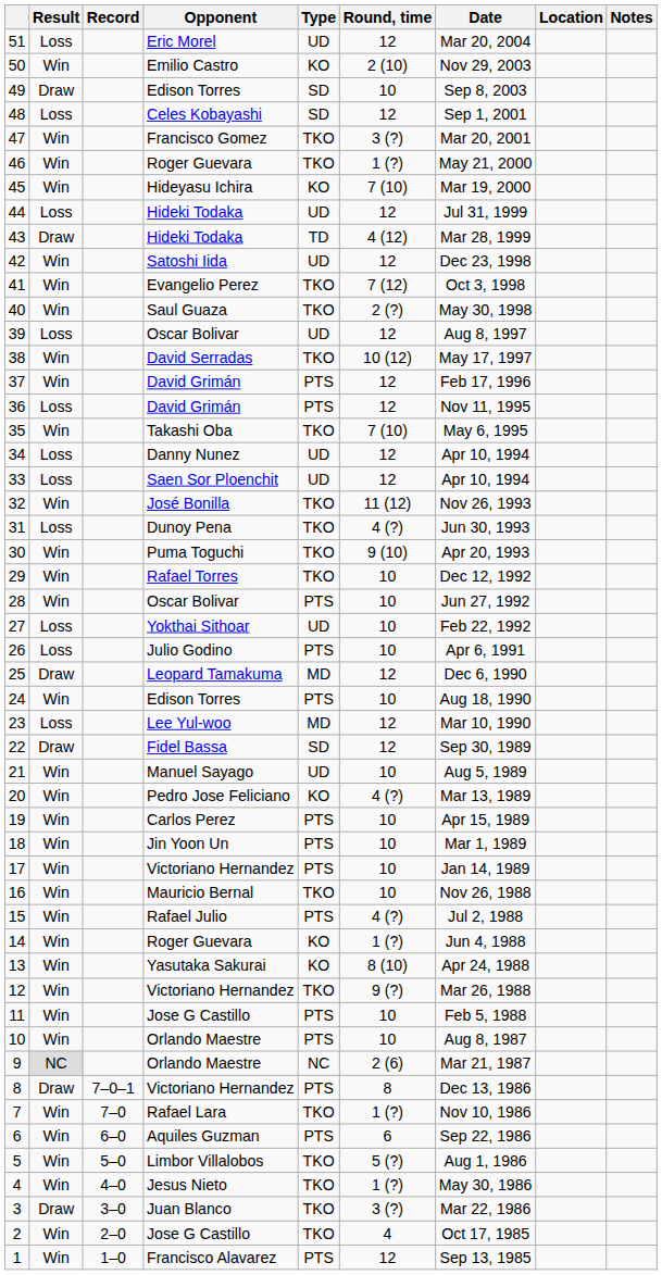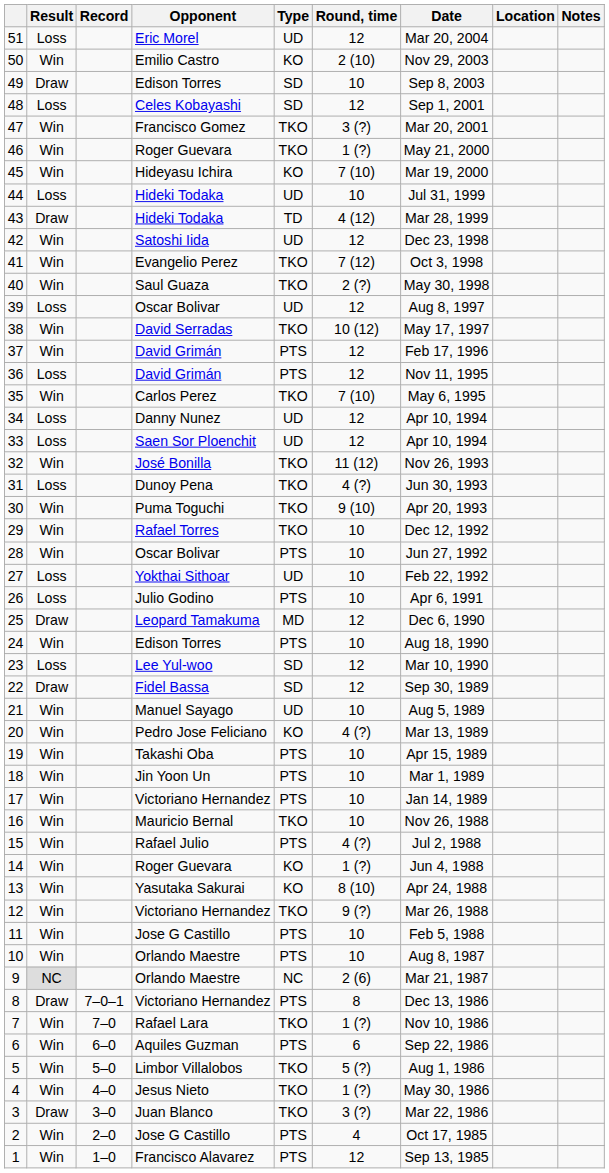 <table class="wikitable" style="text-align:center; font-size:95%">
 <tr>
 <th></th>
 <th>Result</th>
 <th>Record</th>
 <th>Opponent</th>
 <th>Type</th>
 <th>Round, time</th>
 <th>Date</th>
 <th>Location</th>
 <th>Notes</th>
 </tr>
 <tr>
 <td>51</td>
 <td>Loss</td>
 <td></td>
 <td style="text-align:left;"><a href='#'>Eric Morel</a></td>
 <td>UD</td>
 <td>12</td>
 <td>Mar 20, 2004</td>
 <td style="text-align:left;"></td>
 <td align=left></td>
 </tr>
 <tr>
 <td>50</td>
 <td>Win</td>
 <td></td>
 <td style="text-align:left;">Emilio Castro</td>
 <td>KO</td>
 <td>2 (10)</td>
 <td>Nov 29, 2003</td>
 <td style="text-align:left;"></td>
 <td></td>
 </tr>
 <tr>
 <td>49</td>
 <td>Draw</td>
 <td></td>
 <td style="text-align:left;">Edison Torres</td>
 <td>SD</td>
 <td>10</td>
 <td>Sep 8, 2003</td>
 <td style="text-align:left;"></td>
 <td></td>
 </tr>
 <tr>
 <td>48</td>
 <td>Loss</td>
 <td></td>
 <td style="text-align:left;"><a href='#'>Celes Kobayashi</a></td>
 <td>SD</td>
 <td>12</td>
 <td>Sep 1, 2001</td>
 <td style="text-align:left;"></td>
 <td align=left></td>
 </tr>
 <tr>
 <td>47</td>
 <td>Win</td>
 <td></td>
 <td style="text-align:left;">Francisco Gomez</td>
 <td>TKO</td>
 <td>3 (?)</td>
 <td>Mar 20, 2001</td>
 <td style="text-align:left;"></td>
 <td></td>
 </tr>
 <tr>
 <td>46</td>
 <td>Win</td>
 <td></td>
 <td style="text-align:left;">Roger Guevara</td>
 <td>TKO</td>
 <td>1 (?)</td>
 <td>May 21, 2000</td>
 <td style="text-align:left;"></td>
 <td></td>
 </tr>
 <tr>
 <td>45</td>
 <td>Win</td>
 <td></td>
 <td style="text-align:left;">Hideyasu Ichira</td>
 <td>KO</td>
 <td>7 (10)</td>
 <td>Mar 19, 2000</td>
 <td style="text-align:left;"></td>
 <td></td>
 </tr>
 <tr>
 <td>44</td>
 <td>Loss</td>
 <td></td>
 <td style="text-align:left;"><a href='#'>Hideki Todaka</a></td>
 <td>UD</td>
-<td>12</td>
+<td>10</td>
 <td>Jul 31, 1999</td>
 <td style="text-align:left;"></td>
 <td align=left></td>
 </tr>
 <tr>
 <td>43</td>
 <td>Draw</td>
 <td></td>
 <td style="text-align:left;"><a href='#'>Hideki Todaka</a></td>
 <td>TD</td>
 <td>4 (12)</td>
 <td>Mar 28, 1999</td>
 <td style="text-align:left;"></td>
 <td align=left></td>
 </tr>
 <tr>
 <td>42</td>
 <td>Win</td>
 <td></td>
 <td style="text-align:left;"><a href='#'>Satoshi Iida</a></td>
 <td>UD</td>
 <td>12</td>
 <td>Dec 23, 1998</td>
 <td style="text-align:left;"></td>
 <td align=left></td>
 </tr>
 <tr>
 <td>41</td>
 <td>Win</td>
 <td></td>
 <td style="text-align:left;">Evangelio Perez</td>
 <td>TKO</td>
 <td>7 (12)</td>
 <td>Oct 3, 1998</td>
 <td style="text-align:left;"></td>
 <td align=left></td>
 </tr>
 <tr>
 <td>40</td>
 <td>Win</td>
 <td></td>
 <td style="text-align:left;">Saul Guaza</td>
 <td>TKO</td>
 <td>2 (?)</td>
 <td>May 30, 1998</td>
 <td style="text-align:left;"></td>
 <td></td>
 </tr>
 <tr>
 <td>39</td>
 <td>Loss</td>
 <td></td>
 <td style="text-align:left;">Oscar Bolivar</td>
 <td>UD</td>
 <td>12</td>
 <td>Aug 8, 1997</td>
 <td style="text-align:left;"></td>
 <td align=left></td>
 </tr>
 <tr>
 <td>38</td>
 <td>Win</td>
 <td></td>
 <td style="text-align:left;"><a href='#'>David Serradas</a></td>
 <td>TKO</td>
 <td>10 (12)</td>
 <td>May 17, 1997</td>
 <td style="text-align:left;"></td>
 <td align=left></td>
 </tr>
 <tr>
 <td>37</td>
 <td>Win</td>
 <td></td>
 <td style="text-align:left;"><a href='#'>David Grimán</a></td>
 <td>PTS</td>
 <td>12</td>
 <td>Feb 17, 1996</td>
 <td style="text-align:left;"></td>
 <td align=left></td>
 </tr>
 <tr>
 <td>36</td>
 <td>Loss</td>
 <td></td>
 <td style="text-align:left;"><a href='#'>David Grimán</a></td>
 <td>PTS</td>
 <td>12</td>
 <td>Nov 11, 1995</td>
 <td style="text-align:left;"></td>
 <td align=left></td>
 </tr>
 <tr>
 <td>35</td>
 <td>Win</td>
 <td></td>
-<td style="text-align:left;">Takashi Oba</td>
+<td style="text-align:left;">Carlos Perez</td>
 <td>TKO</td>
 <td>7 (10)</td>
 <td>May 6, 1995</td>
 <td style="text-align:left;"></td>
 <td></td>
 </tr>
 <tr>
 <td>34</td>
 <td>Loss</td>
 <td></td>
 <td style="text-align:left;">Danny Nunez</td>
 <td>UD</td>
 <td>12</td>
 <td>Apr 10, 1994</td>
 <td style="text-align:left;"></td>
 <td align=left></td>
 </tr>
 <tr>
 <td>33</td>
 <td>Loss</td>
 <td></td>
 <td style="text-align:left;"><a href='#'>Saen Sor Ploenchit</a></td>
 <td>UD</td>
 <td>12</td>
 <td>Apr 10, 1994</td>
 <td style="text-align:left;"></td>
 <td align=left></td>
 </tr>
 <tr>
 <td>32</td>
 <td>Win</td>
 <td></td>
 <td style="text-align:left;"><a href='#'>José Bonilla</a></td>
 <td>TKO</td>
 <td>11 (12)</td>
 <td>Nov 26, 1993</td>
 <td style="text-align:left;"></td>
 <td align=left></td>
 </tr>
 <tr>
 <td>31</td>
 <td>Loss</td>
 <td></td>
 <td style="text-align:left;">Dunoy Pena</td>
 <td>TKO</td>
 <td>4 (?)</td>
 <td>Jun 30, 1993</td>
 <td style="text-align:left;"></td>
 <td align=left></td>
 </tr>
 <tr>
 <td>30</td>
 <td>Win</td>
 <td></td>
 <td style="text-align:left;">Puma Toguchi</td>
 <td>TKO</td>
 <td>9 (10)</td>
 <td>Apr 20, 1993</td>
 <td style="text-align:left;"></td>
 <td align=left></td>
 </tr>
 <tr>
 <td>29</td>
 <td>Win</td>
 <td></td>
 <td style="text-align:left;"><a href='#'>Rafael Torres</a></td>
 <td>TKO</td>
 <td>10</td>
 <td>Dec 12, 1992</td>
 <td style="text-align:left;"></td>
 <td></td>
 </tr>
 <tr>
 <td>28</td>
 <td>Win</td>
 <td></td>
 <td style="text-align:left;">Oscar Bolivar</td>
 <td>PTS</td>
 <td>10</td>
 <td>Jun 27, 1992</td>
 <td style="text-align:left;"></td>
 <td></td>
 </tr>
 <tr>
 <td>27</td>
 <td>Loss</td>
 <td></td>
 <td style="text-align:left;"><a href='#'>Yokthai Sithoar</a></td>
 <td>UD</td>
 <td>10</td>
 <td>Feb 22, 1992</td>
 <td style="text-align:left;"></td>
 <td></td>
 </tr>
 <tr>
 <td>26</td>
 <td>Loss</td>
 <td></td>
 <td style="text-align:left;">Julio Godino</td>
 <td>PTS</td>
 <td>10</td>
 <td>Apr 6, 1991</td>
 <td style="text-align:left;"></td>
 <td></td>
 </tr>
 <tr>
 <td>25</td>
 <td>Draw</td>
 <td></td>
 <td style="text-align:left;"><a href='#'>Leopard Tamakuma</a></td>
 <td>MD</td>
 <td>12</td>
 <td>Dec 6, 1990</td>
 <td style="text-align:left;"></td>
 <td align=left></td>
 </tr>
 <tr>
 <td>24</td>
 <td>Win</td>
 <td></td>
 <td style="text-align:left;">Edison Torres</td>
 <td>PTS</td>
 <td>10</td>
 <td>Aug 18, 1990</td>
 <td style="text-align:left;"></td>
 <td></td>
 </tr>
 <tr>
 <td>23</td>
 <td>Loss</td>
 <td></td>
 <td style="text-align:left;"><a href='#'>Lee Yul-woo</a></td>
-<td>MD</td>
+<td>SD</td>
 <td>12</td>
 <td>Mar 10, 1990</td>
 <td style="text-align:left;"></td>
 <td align=left></td>
 </tr>
 <tr>
 <td>22</td>
 <td>Draw</td>
 <td></td>
 <td style="text-align:left;"><a href='#'>Fidel Bassa</a></td>
 <td>SD</td>
 <td>12</td>
 <td>Sep 30, 1989</td>
 <td style="text-align:left;"></td>
 <td align=left></td>
 </tr>
 <tr>
 <td>21</td>
 <td>Win</td>
 <td></td>
 <td style="text-align:left;">Manuel Sayago</td>
 <td>UD</td>
 <td>10</td>
 <td>Aug 5, 1989</td>
 <td style="text-align:left;"></td>
 <td></td>
 </tr>
 <tr>
 <td>20</td>
 <td>Win</td>
 <td></td>
 <td style="text-align:left;">Pedro Jose Feliciano</td>
 <td>KO</td>
 <td>4 (?)</td>
 <td>Mar 13, 1989</td>
 <td style="text-align:left;"></td>
 <td></td>
 </tr>
 <tr>
 <td>19</td>
 <td>Win</td>
 <td></td>
-<td style="text-align:left;">Carlos Perez</td>
+<td style="text-align:left;">Takashi Oba</td>
 <td>PTS</td>
 <td>10</td>
 <td>Apr 15, 1989</td>
 <td style="text-align:left;"></td>
 <td></td>
 </tr>
 <tr>
 <td>18</td>
 <td>Win</td>
 <td></td>
 <td style="text-align:left;">Jin Yoon Un</td>
 <td>PTS</td>
 <td>10</td>
 <td>Mar 1, 1989</td>
 <td style="text-align:left;"></td>
 <td></td>
 </tr>
 <tr>
 <td>17</td>
 <td>Win</td>
 <td></td>
 <td style="text-align:left;">Victoriano Hernandez</td>
 <td>PTS</td>
 <td>10</td>
 <td>Jan 14, 1989</td>
 <td style="text-align:left;"></td>
 <td></td>
 </tr>
 <tr>
 <td>16</td>
 <td>Win</td>
 <td></td>
 <td style="text-align:left;">Mauricio Bernal</td>
 <td>TKO</td>
 <td>10</td>
 <td>Nov 26, 1988</td>
 <td style="text-align:left;"></td>
 <td></td>
 </tr>
 <tr>
 <td>15</td>
 <td>Win</td>
 <td></td>
 <td style="text-align:left;">Rafael Julio</td>
 <td>PTS</td>
 <td>4 (?)</td>
 <td>Jul 2, 1988</td>
 <td style="text-align:left;"></td>
 <td></td>
 </tr>
 <tr>
 <td>14</td>
 <td>Win</td>
 <td></td>
 <td style="text-align:left;">Roger Guevara</td>
 <td>KO</td>
 <td>1 (?)</td>
 <td>Jun 4, 1988</td>
 <td style="text-align:left;"></td>
 <td></td>
 </tr>
 <tr>
 <td>13</td>
 <td>Win</td>
 <td></td>
 <td style="text-align:left;">Yasutaka Sakurai</td>
 <td>KO</td>
 <td>8 (10)</td>
 <td>Apr 24, 1988</td>
 <td style="text-align:left;"></td>
 <td></td>
 </tr>
 <tr>
 <td>12</td>
 <td>Win</td>
 <td></td>
 <td style="text-align:left;">Victoriano Hernandez</td>
 <td>TKO</td>
 <td>9 (?)</td>
 <td>Mar 26, 1988</td>
 <td style="text-align:left;"></td>
 <td></td>
 </tr>
 <tr>
 <td>11</td>
 <td>Win</td>
 <td></td>
 <td style="text-align:left;">Jose G Castillo</td>
 <td>PTS</td>
 <td>10</td>
 <td>Feb 5, 1988</td>
 <td style="text-align:left;"></td>
 <td></td>
 </tr>
 <tr>
 <td>10</td>
 <td>Win</td>
 <td></td>
 <td style="text-align:left;">Orlando Maestre</td>
 <td>PTS</td>
 <td>10</td>
 <td>Aug 8, 1987</td>
 <td style="text-align:left;"></td>
 <td></td>
 </tr>
 <tr>
 <td>9</td>
 <td style="background:#DDD">NC</td>
 <td></td>
 <td style="text-align:left;">Orlando Maestre</td>
 <td>NC</td>
 <td>2 (6)</td>
 <td>Mar 21, 1987</td>
 <td style="text-align:left;"></td>
 <td></td>
 </tr>
 <tr>
 <td>8</td>
 <td>Draw</td>
 <td>7–0–1</td>
 <td style="text-align:left;">Victoriano Hernandez</td>
 <td>PTS</td>
 <td>8</td>
 <td>Dec 13, 1986</td>
 <td style="text-align:left;"></td>
 <td></td>
 </tr>
 <tr>
 <td>7</td>
 <td>Win</td>
 <td>7–0</td>
 <td style="text-align:left;">Rafael Lara</td>
 <td>TKO</td>
 <td>1 (?)</td>
 <td>Nov 10, 1986</td>
 <td style="text-align:left;"></td>
 <td></td>
 </tr>
 <tr>
 <td>6</td>
 <td>Win</td>
 <td>6–0</td>
 <td style="text-align:left;">Aquiles Guzman</td>
 <td>PTS</td>
 <td>6</td>
 <td>Sep 22, 1986</td>
 <td style="text-align:left;"></td>
 <td></td>
 </tr>
 <tr>
 <td>5</td>
 <td>Win</td>
 <td>5–0</td>
 <td style="text-align:left;">Limbor Villalobos</td>
 <td>TKO</td>
 <td>5 (?)</td>
 <td>Aug 1, 1986</td>
 <td style="text-align:left;"></td>
 <td></td>
 </tr>
 <tr>
 <td>4</td>
 <td>Win</td>
 <td>4–0</td>
 <td style="text-align:left;">Jesus Nieto</td>
 <td>TKO</td>
 <td>1 (?)</td>
 <td>May 30, 1986</td>
 <td style="text-align:left;"></td>
 <td></td>
 </tr>
 <tr>
 <td>3</td>
 <td>Draw</td>
 <td>3–0</td>
 <td style="text-align:left;">Juan Blanco</td>
 <td>TKO</td>
 <td>3 (?)</td>
 <td>Mar 22, 1986</td>
 <td style="text-align:left;"></td>
 <td></td>
 </tr>
 <tr>
 <td>2</td>
 <td>Win</td>
 <td>2–0</td>
 <td style="text-align:left;">Jose G Castillo</td>
-<td>TKO</td>
+<td>PTS</td>
 <td>4</td>
 <td>Oct 17, 1985</td>
 <td style="text-align:left;"></td>
 <td></td>
 </tr>
 <tr>
 <td>1</td>
 <td>Win</td>
 <td>1–0</td>
 <td style="text-align:left;">Francisco Alavarez</td>
 <td>PTS</td>
 <td>12</td>
 <td>Sep 13, 1985</td>
 <td style="text-align:left;"></td>
 <td></td>
 </tr>
 </table>
